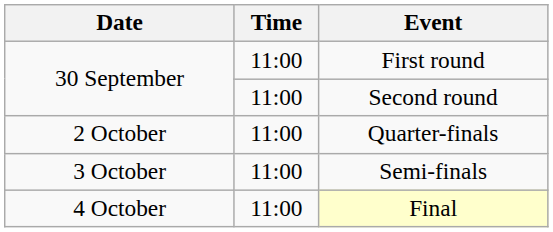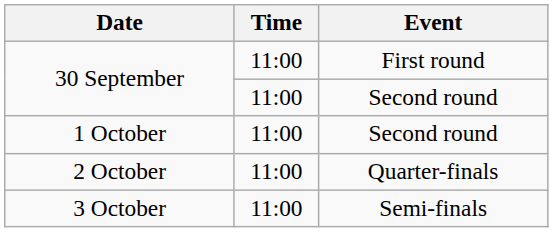 <table class = "wikitable" style="text-align:center;">
 <tr>
 <th width=150>Date</th>
 <th width=50>Time</th>
 <th width=150>Event</th>
 </tr>
 <tr>
 <td rowspan="2">30 September</td>
 <td>11:00</td>
 <td>First round</td>
 </tr>
 <tr>
 <td>11:00</td>
 <td>Second round</td>
 </tr>
 <tr>
+<td>1 October</td>
+<td>11:00</td>
+<td>Second round</td>
+</tr>
+<tr>
 <td>2 October</td>
 <td>11:00</td>
 <td>Quarter-finals</td>
 </tr>
 <tr>
 <td>3 October</td>
 <td>11:00</td>
 <td>Semi-finals</td>
 </tr>
-<tr>
-<td>4 October</td>
-<td>11:00</td>
-<td bgcolor=ffffcc>Final</td>
-</tr>
 </table>
